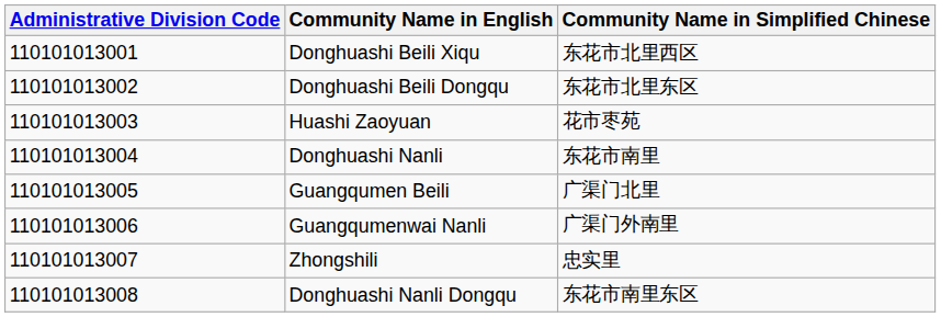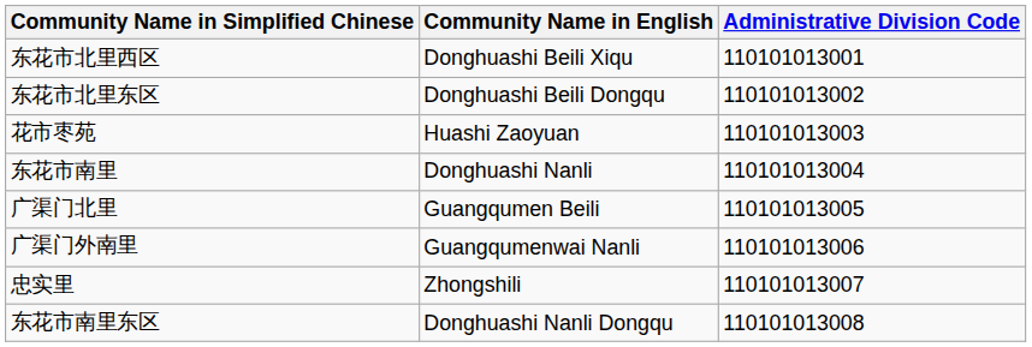 <table class="wikitable sortable">
 <tr>
+<th>Community Name in Simplified Chinese</th>
+<th>Community Name in English</th>
 <th><a href='#'>Administrative Division Code</a></th>
-<th>Community Name in English</th>
-<th>Community Name in Simplified Chinese</th>
 </tr>
 <tr>
+<td>东花市北里西区</td>
+<td>Donghuashi Beili Xiqu</td>
 <td>110101013001</td>
-<td>Donghuashi Beili Xiqu</td>
-<td>东花市北里西区</td>
 </tr>
 <tr>
+<td>东花市北里东区</td>
+<td>Donghuashi Beili Dongqu</td>
 <td>110101013002</td>
-<td>Donghuashi Beili Dongqu</td>
-<td>东花市北里东区</td>
 </tr>
 <tr>
+<td>花市枣苑</td>
+<td>Huashi Zaoyuan</td>
 <td>110101013003</td>
-<td>Huashi Zaoyuan</td>
-<td>花市枣苑</td>
 </tr>
 <tr>
+<td>东花市南里</td>
+<td>Donghuashi Nanli</td>
 <td>110101013004</td>
-<td>Donghuashi Nanli</td>
-<td>东花市南里</td>
 </tr>
 <tr>
+<td>广渠门北里</td>
+<td>Guangqumen Beili</td>
 <td>110101013005</td>
-<td>Guangqumen Beili</td>
-<td>广渠门北里</td>
 </tr>
 <tr>
+<td>广渠门外南里</td>
+<td>Guangqumenwai Nanli</td>
 <td>110101013006</td>
-<td>Guangqumenwai Nanli</td>
-<td>广渠门外南里</td>
 </tr>
 <tr>
+<td>忠实里</td>
+<td>Zhongshili</td>
 <td>110101013007</td>
-<td>Zhongshili</td>
-<td>忠实里</td>
 </tr>
 <tr>
+<td>东花市南里东区</td>
+<td>Donghuashi Nanli Dongqu</td>
 <td>110101013008</td>
-<td>Donghuashi Nanli Dongqu</td>
-<td>东花市南里东区</td>
 </tr>
 </table>
